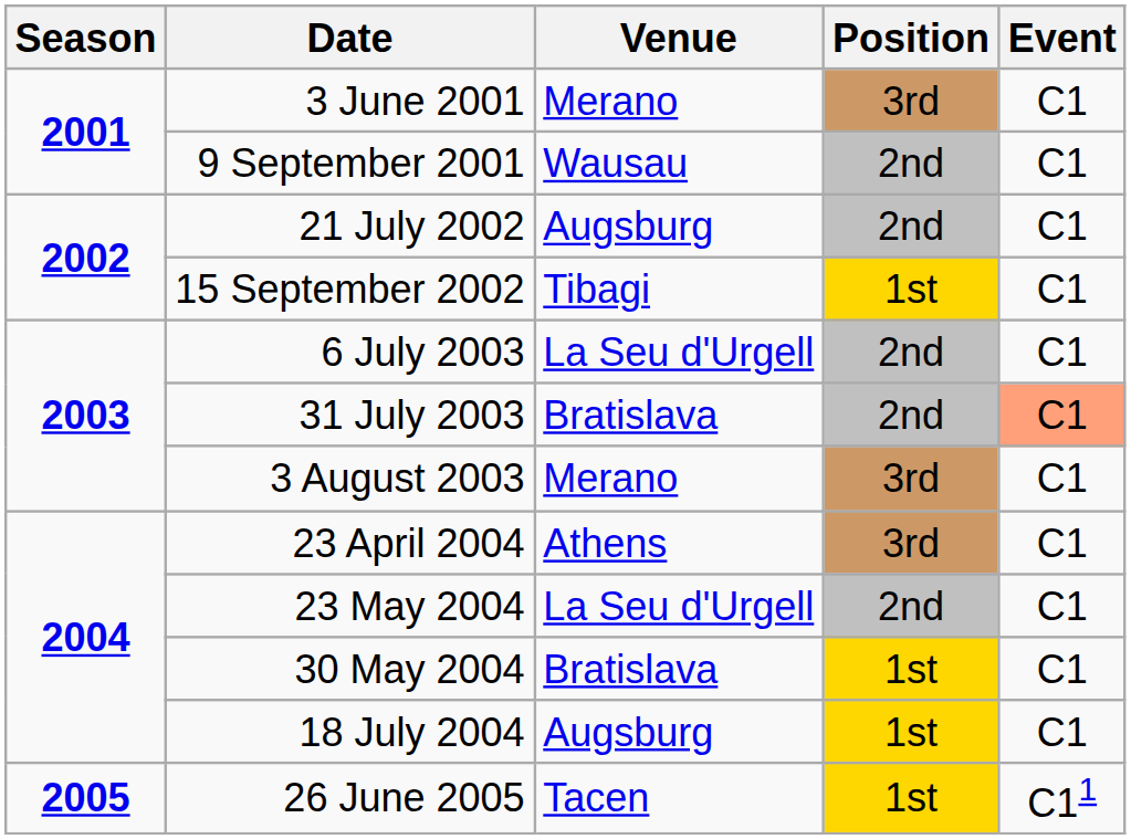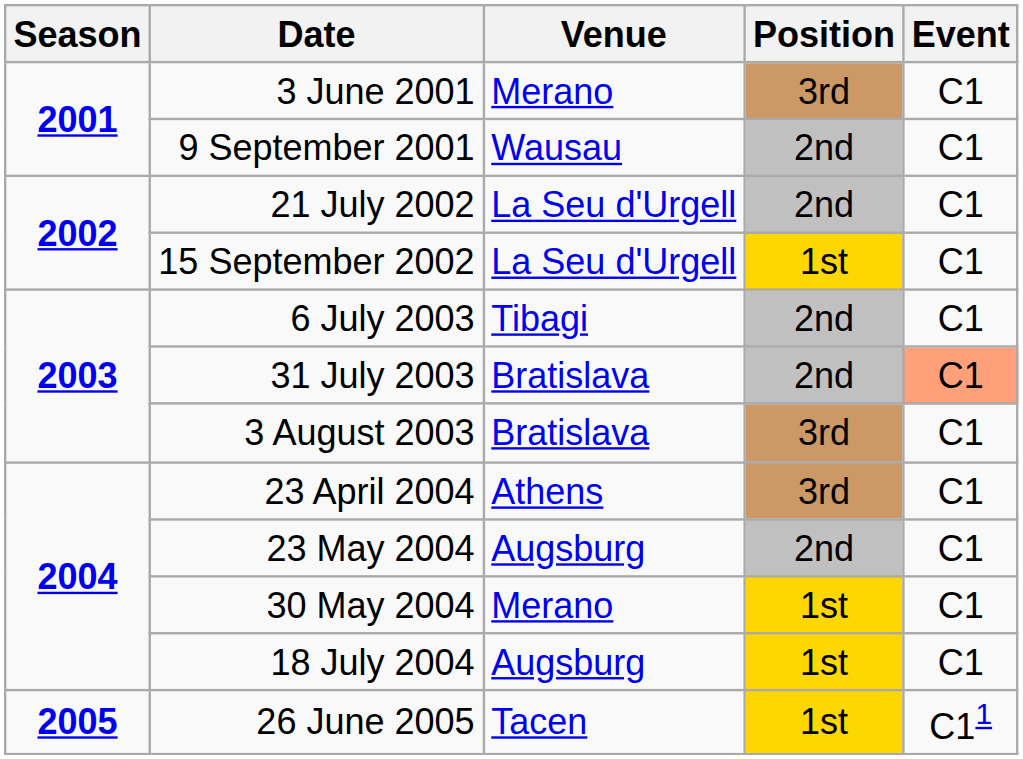 <table class="wikitable" style="text-align:center; font-size:95%;">
 <tr>
 <th>Season</th>
 <th>Date</th>
 <th>Venue</th>
 <th>Position</th>
 <th>Event</th>
 </tr>
 <tr>
 <td rowspan=2><strong><a href='#'>2001</a></strong></td>
 <td align=right>3 June 2001</td>
 <td align=left><a href='#'>Merano</a></td>
 <td bgcolor=cc9966>3rd</td>
 <td>C1</td>
 </tr>
 <tr>
 <td align=right>9 September 2001</td>
 <td align=left><a href='#'>Wausau</a></td>
 <td bgcolor=silver>2nd</td>
 <td>C1</td>
 </tr>
 <tr>
 <td rowspan=2><strong><a href='#'>2002</a></strong></td>
 <td align=right>21 July 2002</td>
-<td align=left><a href='#'>Augsburg</a></td>
+<td align=left><a href='#'>La Seu d'Urgell</a></td>
 <td bgcolor=silver>2nd</td>
 <td>C1</td>
 </tr>
 <tr>
 <td align=right>15 September 2002</td>
-<td align=left><a href='#'>Tibagi</a></td>
+<td align=left><a href='#'>La Seu d'Urgell</a></td>
 <td bgcolor=gold>1st</td>
 <td>C1</td>
 </tr>
 <tr>
 <td rowspan=3><strong><a href='#'>2003</a></strong></td>
 <td align=right>6 July 2003</td>
-<td align=left><a href='#'>La Seu d'Urgell</a></td>
+<td align=left><a href='#'>Tibagi</a></td>
 <td bgcolor=silver>2nd</td>
 <td>C1</td>
 </tr>
 <tr>
 <td align=right>31 July 2003</td>
 <td align=left><a href='#'>Bratislava</a></td>
 <td bgcolor=silver>2nd</td>
 <td style="background: lightsalmon;">C1</td>
 </tr>
 <tr>
 <td align=right>3 August 2003</td>
-<td align=left><a href='#'>Merano</a></td>
+<td align=left><a href='#'>Bratislava</a></td>
 <td bgcolor=cc9966>3rd</td>
 <td>C1</td>
 </tr>
 <tr>
 <td rowspan=4><strong><a href='#'>2004</a></strong></td>
 <td align=right>23 April 2004</td>
 <td align=left><a href='#'>Athens</a></td>
 <td bgcolor=cc9966>3rd</td>
 <td>C1</td>
 </tr>
 <tr>
 <td align=right>23 May 2004</td>
-<td align=left><a href='#'>La Seu d'Urgell</a></td>
+<td align=left><a href='#'>Augsburg</a></td>
 <td bgcolor=silver>2nd</td>
 <td>C1</td>
 </tr>
 <tr>
 <td align=right>30 May 2004</td>
-<td align=left><a href='#'>Bratislava</a></td>
+<td align=left><a href='#'>Merano</a></td>
 <td bgcolor=gold>1st</td>
 <td>C1</td>
 </tr>
 <tr>
 <td align=right>18 July 2004</td>
 <td align=left><a href='#'>Augsburg</a></td>
 <td bgcolor=gold>1st</td>
 <td>C1</td>
 </tr>
 <tr>
 <td><strong><a href='#'>2005</a></strong></td>
 <td align=right>26 June 2005</td>
 <td align=left><a href='#'>Tacen</a></td>
 <td bgcolor=gold>1st</td>
 <td>C1<sup><a href='#'>1</a></sup></td>
 </tr>
 </table>
